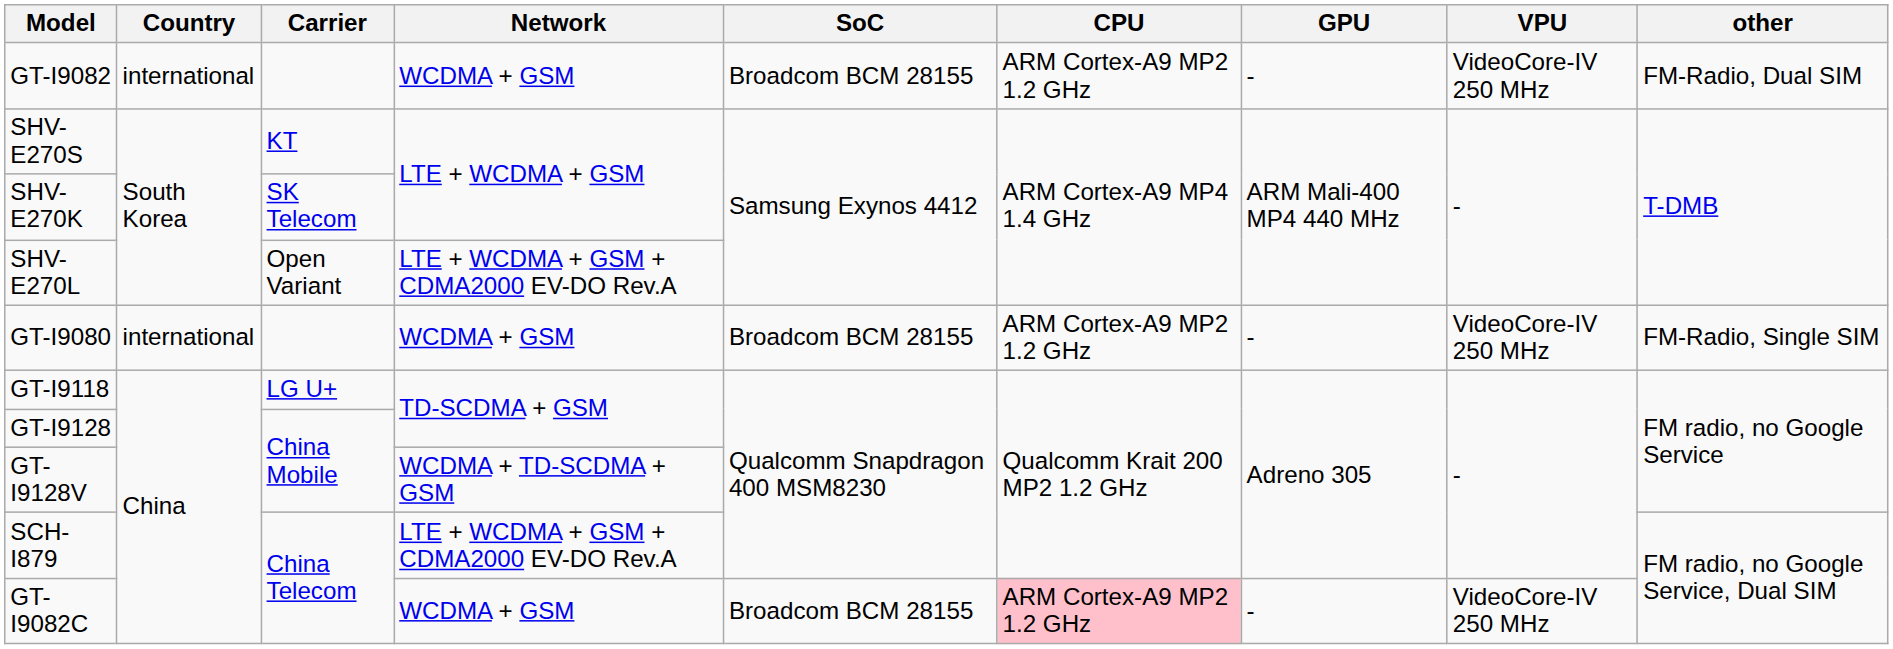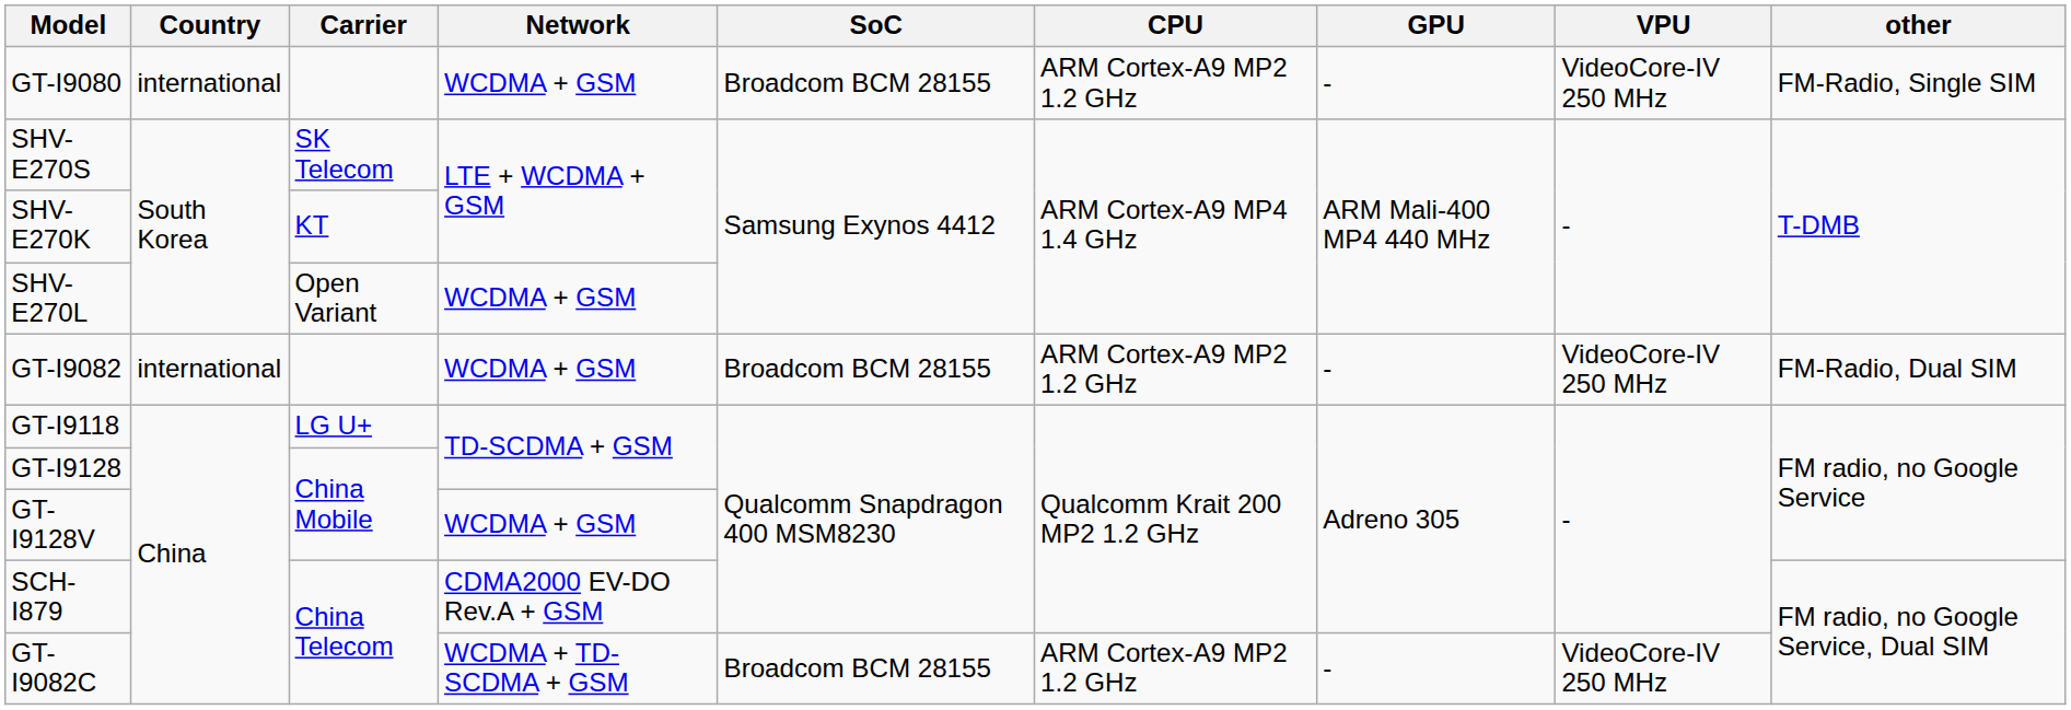 <table class="wikitable">
 <tr>
 <th>Model</th>
 <th>Country</th>
 <th>Carrier</th>
 <th>Network</th>
 <th>SoC</th>
 <th>CPU</th>
 <th>GPU</th>
 <th>VPU</th>
 <th>other</th>
 </tr>
 <tr>
+<td>GT-I9080</td>
+<td>international</td>
+<td></td>
+<td><a href='#'>WCDMA</a> + <a href='#'>GSM</a></td>
+<td>Broadcom BCM 28155</td>
+<td>ARM Cortex-A9  MP2 1.2 GHz</td>
+<td>-</td>
+<td>VideoCore-IV 250 MHz</td>
+<td>FM-Radio, Single SIM</td>
+</tr>
+<tr>
+<td>SHV-E270S</td>
+<td rowspan="3">South Korea</td>
+<td><a href='#'>SK Telecom</a></td>
+<td rowspan="2"><a href='#'>LTE</a> + <a href='#'>WCDMA</a> + <a href='#'>GSM</a></td>
+<td rowspan="3">Samsung Exynos 4412</td>
+<td rowspan="3">ARM Cortex-A9  MP4 1.4 GHz</td>
+<td rowspan="3">ARM Mali-400 MP4 440 MHz</td>
+<td rowspan="3">-</td>
+<td rowspan="3"><a href='#'>T-DMB</a></td>
+</tr>
+<tr>
+<td>SHV-E270K</td>
+<td><a href='#'>KT</a></td>
+</tr>
+<tr>
+<td>SHV-E270L</td>
+<td>Open Variant</td>
+<td><a href='#'>WCDMA</a> + <a href='#'>GSM</a></td>
+</tr>
+<tr>
 <td>GT-I9082</td>
 <td>international</td>
 <td></td>
 <td><a href='#'>WCDMA</a> + <a href='#'>GSM</a></td>
 <td>Broadcom BCM 28155</td>
 <td>ARM Cortex-A9  MP2 1.2 GHz</td>
 <td>-</td>
 <td>VideoCore-IV 250 MHz</td>
 <td>FM-Radio, Dual SIM</td>
-</tr>
-<tr>
-<td>SHV-E270S</td>
-<td rowspan="3">South Korea</td>
-<td><a href='#'>KT</a></td>
-<td rowspan="2"><a href='#'>LTE</a> + <a href='#'>WCDMA</a> + <a href='#'>GSM</a></td>
-<td rowspan="3">Samsung Exynos 4412</td>
-<td rowspan="3">ARM Cortex-A9  MP4 1.4 GHz</td>
-<td rowspan="3">ARM Mali-400 MP4 440 MHz</td>
-<td rowspan="3">-</td>
-<td rowspan="3"><a href='#'>T-DMB</a></td>
-</tr>
-<tr>
-<td>SHV-E270K</td>
-<td><a href='#'>SK Telecom</a></td>
-</tr>
-<tr>
-<td>SHV-E270L</td>
-<td>Open Variant</td>
-<td><a href='#'>LTE</a> + <a href='#'>WCDMA</a> + <a href='#'>GSM</a> + <a href='#'>CDMA2000</a> EV-DO Rev.A</td>
-</tr>
-<tr>
-<td>GT-I9080</td>
-<td>international</td>
-<td></td>
-<td><a href='#'>WCDMA</a> + <a href='#'>GSM</a></td>
-<td>Broadcom BCM 28155</td>
-<td>ARM Cortex-A9  MP2 1.2 GHz</td>
-<td>-</td>
-<td>VideoCore-IV 250 MHz</td>
-<td>FM-Radio, Single SIM</td>
 </tr>
 <tr>
 <td>GT-I9118</td>
 <td rowspan="5">China</td>
 <td><a href='#'>LG U+</a></td>
 <td rowspan="2"><a href='#'>TD-SCDMA</a> + <a href='#'>GSM</a></td>
 <td rowspan="4">Qualcomm Snapdragon 400 MSM8230</td>
 <td rowspan="4">Qualcomm Krait 200 MP2 1.2 GHz</td>
 <td rowspan="4">Adreno 305</td>
 <td rowspan="4">-</td>
 <td rowspan="3">FM radio, no Google Service</td>
 </tr>
 <tr>
 <td>GT-I9128</td>
 <td rowspan="2"><a href='#'>China Mobile</a></td>
 </tr>
 <tr>
 <td>GT-I9128V</td>
-<td><a href='#'>WCDMA</a> + <a href='#'>TD-SCDMA</a> + <a href='#'>GSM</a></td>
+<td><a href='#'>WCDMA</a> + <a href='#'>GSM</a></td>
 </tr>
 <tr>
 <td>SCH-I879</td>
 <td rowspan="2"><a href='#'>China Telecom</a></td>
-<td><a href='#'>LTE</a> + <a href='#'>WCDMA</a> + <a href='#'>GSM</a> + <a href='#'>CDMA2000</a> EV-DO Rev.A</td>
+<td><a href='#'>CDMA2000</a> EV-DO Rev.A + <a href='#'>GSM</a></td>
 <td rowspan="2">FM radio, no Google Service, Dual SIM</td>
 </tr>
 <tr>
 <td>GT-I9082C</td>
-<td><a href='#'>WCDMA</a> + <a href='#'>GSM</a></td>
+<td><a href='#'>WCDMA</a> + <a href='#'>TD-SCDMA</a> + <a href='#'>GSM</a></td>
 <td>Broadcom BCM 28155</td>
-<td style="background: pink;">ARM Cortex-A9  MP2 1.2 GHz</td>
+<td>ARM Cortex-A9  MP2 1.2 GHz</td>
 <td>-</td>
 <td>VideoCore-IV 250 MHz</td>
 </tr>
 </table>
